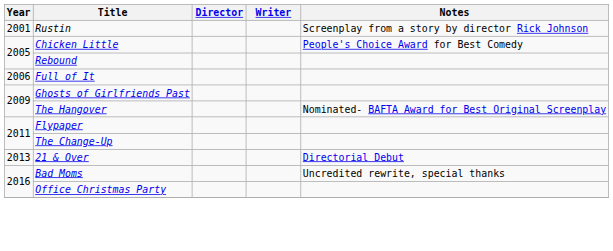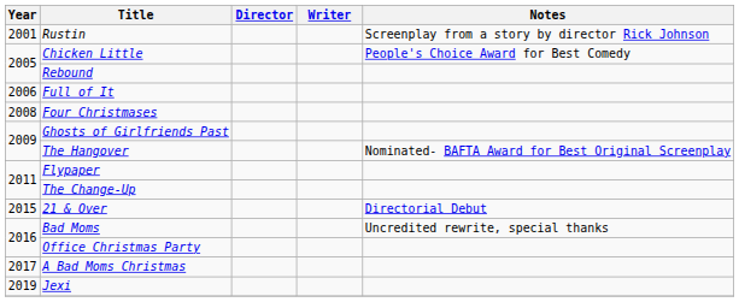 <table class="wikitable">
 <tr>
 <th>Year</th>
 <th>Title</th>
 <th width="65"><a href='#'>Director</a></th>
 <th width="65"><a href='#'>Writer</a></th>
 <th>Notes</th>
 </tr>
 <tr>
 <td>2001</td>
 <td><em>Rustin</em></td>
 <td></td>
 <td></td>
 <td>Screenplay from a story by director <a href='#'>Rick Johnson</a></td>
 </tr>
 <tr>
 <td rowspan=2>2005</td>
 <td><em><a href='#'>Chicken Little</a></em></td>
 <td></td>
 <td></td>
 <td><a href='#'>People's Choice Award</a> for Best Comedy</td>
 </tr>
 <tr>
 <td><em><a href='#'>Rebound</a></em></td>
 <td></td>
 <td></td>
 <td></td>
 </tr>
 <tr>
 <td>2006</td>
 <td><em><a href='#'>Full of It</a></em></td>
 <td></td>
 <td></td>
 <td></td>
 </tr>
 <tr>
+<td>2008</td>
+<td><em><a href='#'>Four Christmases</a></em></td>
+<td></td>
+<td></td>
+<td></td>
+</tr>
+<tr>
 <td rowspan=2>2009</td>
 <td><em><a href='#'>Ghosts of Girlfriends Past</a></em></td>
 <td></td>
 <td></td>
 <td></td>
 </tr>
 <tr>
 <td><em><a href='#'>The Hangover</a></em></td>
 <td></td>
 <td></td>
 <td>Nominated- <a href='#'>BAFTA Award for Best Original Screenplay</a></td>
 </tr>
 <tr>
 <td rowspan=2>2011</td>
 <td><em><a href='#'>Flypaper</a></em></td>
 <td></td>
 <td></td>
 <td></td>
 </tr>
 <tr>
 <td><em><a href='#'>The Change-Up</a></em></td>
 <td></td>
 <td></td>
 <td></td>
 </tr>
 <tr>
-<td>2013</td>
+<td>2015</td>
 <td><em><a href='#'>21 & Over</a></em></td>
 <td></td>
 <td></td>
 <td><a href='#'>Directorial Debut</a></td>
 </tr>
 <tr>
 <td rowspan=2>2016</td>
 <td><em><a href='#'>Bad Moms</a></em></td>
 <td></td>
 <td></td>
 <td>Uncredited rewrite, special thanks</td>
 </tr>
 <tr>
 <td><em><a href='#'>Office Christmas Party</a></em></td>
 <td></td>
 <td></td>
 <td></td>
 </tr>
 <tr>
+<td>2017</td>
+<td><em><a href='#'>A Bad Moms Christmas</a></em></td>
+<td></td>
+<td></td>
+<td></td>
+</tr>
+<tr>
+<td>2019</td>
+<td><em><a href='#'>Jexi</a></em></td>
+<td></td>
+<td></td>
+<td></td>
+</tr>
+<tr>
 </tr>
 </table>
